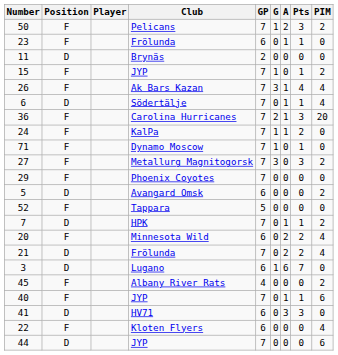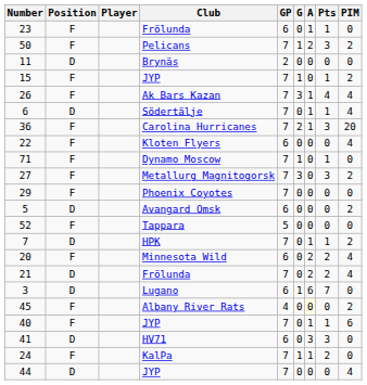 <table class="wikitable sortable" style="text-align:center; padding:4px; border-spacing=0;">
 <tr>
 <th>Number</th>
 <th>Position</th>
 <th>Player</th>
 <th>Club</th>
 <th>GP</th>
 <th>G</th>
 <th>A</th>
 <th>Pts</th>
 <th>PIM</th>
 </tr>
 <tr>
+<td>23</td>
+<td>F</td>
+<td align=left></td>
+<td align=left><a href='#'>Frölunda</a></td>
+<td>6</td>
+<td>0</td>
+<td>1</td>
+<td>1</td>
+<td>0</td>
+</tr>
+<tr>
 <td>50</td>
 <td>F</td>
 <td align=left></td>
 <td align=left><a href='#'>Pelicans</a></td>
 <td>7</td>
 <td>1</td>
 <td>2</td>
 <td>3</td>
 <td>2</td>
-</tr>
-<tr>
-<td>23</td>
-<td>F</td>
-<td align=left></td>
-<td align=left><a href='#'>Frölunda</a></td>
-<td>6</td>
-<td>0</td>
-<td>1</td>
-<td>1</td>
-<td>0</td>
 </tr>
 <tr>
 <td>11</td>
 <td>D</td>
 <td align=left></td>
 <td align=left><a href='#'>Brynäs</a></td>
 <td>2</td>
 <td>0</td>
 <td>0</td>
 <td>0</td>
 <td>0</td>
 </tr>
 <tr>
 <td>15</td>
 <td>F</td>
 <td align=left></td>
 <td align=left><a href='#'>JYP</a></td>
 <td>7</td>
 <td>1</td>
 <td>0</td>
 <td>1</td>
 <td>2</td>
 </tr>
 <tr>
 <td>26</td>
 <td>F</td>
 <td align=left></td>
 <td align=left><a href='#'>Ak Bars Kazan</a></td>
 <td>7</td>
 <td>3</td>
 <td>1</td>
 <td>4</td>
 <td>4</td>
 </tr>
 <tr>
 <td>6</td>
 <td>D</td>
 <td align=left></td>
 <td align=left><a href='#'>Södertälje</a></td>
 <td>7</td>
 <td>0</td>
 <td>1</td>
 <td>1</td>
 <td>4</td>
 </tr>
 <tr>
 <td>36</td>
 <td>F</td>
 <td align=left></td>
 <td align=left><a href='#'>Carolina Hurricanes</a></td>
 <td>7</td>
 <td>2</td>
 <td>1</td>
 <td>3</td>
 <td>20</td>
 </tr>
 <tr>
-<td>24</td>
+<td>22</td>
 <td>F</td>
 <td align=left></td>
-<td align=left><a href='#'>KalPa</a></td>
-<td>7</td>
-<td>1</td>
-<td>1</td>
-<td>2</td>
+<td align=left><a href='#'>Kloten Flyers</a></td>
+<td>6</td>
 <td>0</td>
+<td>0</td>
+<td>0</td>
+<td>4</td>
 </tr>
 <tr>
 <td>71</td>
 <td>F</td>
 <td align=left></td>
 <td align=left><a href='#'>Dynamo Moscow</a></td>
 <td>7</td>
 <td>1</td>
 <td>0</td>
 <td>1</td>
 <td>0</td>
 </tr>
 <tr>
 <td>27</td>
 <td>F</td>
 <td align=left></td>
 <td align=left><a href='#'>Metallurg Magnitogorsk</a></td>
 <td>7</td>
 <td>3</td>
 <td>0</td>
 <td>3</td>
 <td>2</td>
 </tr>
 <tr>
 <td>29</td>
 <td>F</td>
 <td align=left></td>
 <td align=left><a href='#'>Phoenix Coyotes</a></td>
 <td>7</td>
 <td>0</td>
 <td>0</td>
 <td>0</td>
 <td>0</td>
 </tr>
 <tr>
 <td>5</td>
 <td>D</td>
 <td align=left></td>
 <td align=left><a href='#'>Avangard Omsk</a></td>
 <td>6</td>
 <td>0</td>
 <td>0</td>
 <td>0</td>
 <td>2</td>
 </tr>
 <tr>
 <td>52</td>
 <td>F</td>
 <td align=left></td>
 <td align=left><a href='#'>Tappara</a></td>
 <td>5</td>
 <td>0</td>
 <td>0</td>
 <td>0</td>
 <td>0</td>
 </tr>
 <tr>
 <td>7</td>
 <td>D</td>
 <td align=left></td>
 <td align=left><a href='#'>HPK</a></td>
 <td>7</td>
 <td>0</td>
 <td>1</td>
 <td>1</td>
 <td>2</td>
 </tr>
 <tr>
 <td>20</td>
 <td>F</td>
 <td align=left></td>
 <td align=left><a href='#'>Minnesota Wild</a></td>
 <td>6</td>
 <td>0</td>
 <td>2</td>
 <td>2</td>
 <td>4</td>
 </tr>
 <tr>
 <td>21</td>
 <td>D</td>
 <td align=left></td>
 <td align=left><a href='#'>Frölunda</a></td>
 <td>7</td>
 <td>0</td>
 <td>2</td>
 <td>2</td>
 <td>4</td>
 </tr>
 <tr>
 <td>3</td>
 <td>D</td>
 <td align=left></td>
 <td align=left><a href='#'>Lugano</a></td>
 <td>6</td>
 <td>1</td>
 <td>6</td>
 <td>7</td>
 <td>0</td>
 </tr>
 <tr>
 <td>45</td>
 <td>F</td>
 <td align=left></td>
 <td align=left><a href='#'>Albany River Rats</a></td>
 <td>4</td>
 <td>0</td>
-<td>0</td>
+<td style="background: lightyellow;">0</td>
 <td>0</td>
 <td>2</td>
 </tr>
 <tr>
 <td>40</td>
 <td>F</td>
 <td align=left></td>
 <td align=left><a href='#'>JYP</a></td>
 <td>7</td>
 <td>0</td>
 <td>1</td>
 <td>1</td>
 <td>6</td>
 </tr>
 <tr>
 <td>41</td>
 <td>D</td>
 <td align=left></td>
 <td align=left><a href='#'>HV71</a></td>
 <td>6</td>
 <td>0</td>
 <td>3</td>
 <td>3</td>
 <td>0</td>
 </tr>
 <tr>
-<td>22</td>
+<td>24</td>
 <td>F</td>
 <td align=left></td>
-<td align=left><a href='#'>Kloten Flyers</a></td>
-<td>6</td>
+<td align=left><a href='#'>KalPa</a></td>
+<td>7</td>
+<td>1</td>
+<td>1</td>
+<td>2</td>
 <td>0</td>
-<td>0</td>
-<td>0</td>
-<td>4</td>
 </tr>
 <tr>
 <td>44</td>
 <td>D</td>
 <td align=left></td>
 <td align=left><a href='#'>JYP</a></td>
 <td>7</td>
 <td>0</td>
 <td>0</td>
 <td>0</td>
-<td>6</td>
+<td>4</td>
 </tr>
 </table>
